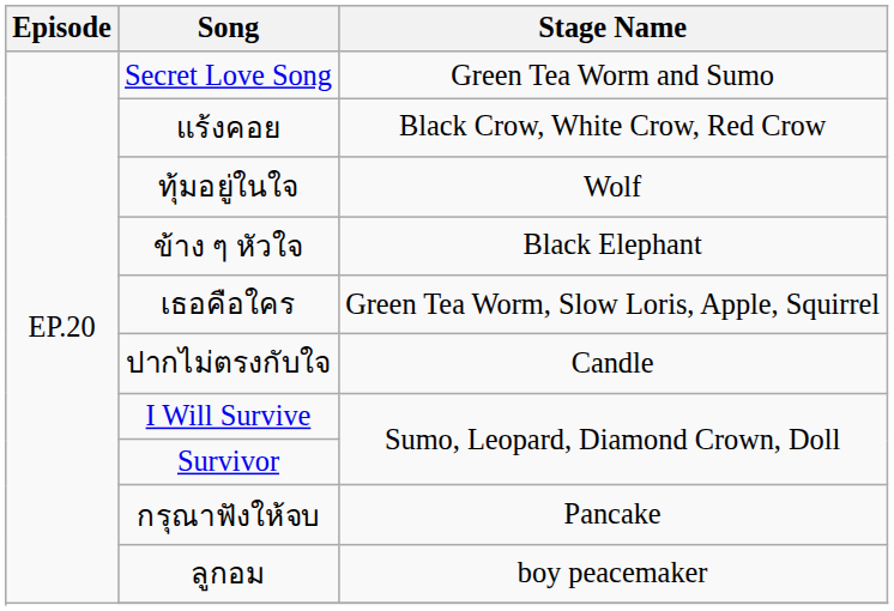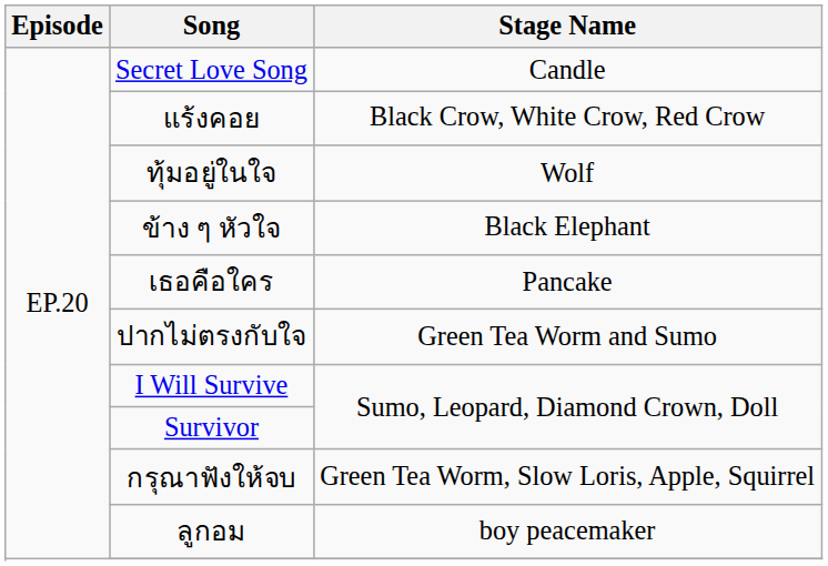 <table class="wikitable">
 <tr>
 <th>Episode</th>
 <th>Song</th>
 <th>Stage Name</th>
 </tr>
 <tr>
 <td rowspan="11" align="center">EP.20</td>
 <td align="center"><a href='#'>Secret Love Song</a></td>
-<td align="center">Green Tea Worm and Sumo</td>
+<td align="center">Candle</td>
 </tr>
 <tr>
 <td align="center">แร้งคอย</td>
 <td align="center">Black Crow, White Crow, Red Crow</td>
 </tr>
 <tr>
 <td align="center">ทุ้มอยู่ในใจ</td>
 <td align="center">Wolf</td>
 </tr>
 <tr>
 <td align="center">ข้าง ๆ หัวใจ</td>
 <td align="center">Black Elephant</td>
 </tr>
 <tr>
 <td align="center">เธอคือใคร</td>
-<td align="center">Green Tea Worm, Slow Loris, Apple, Squirrel</td>
+<td align="center">Pancake</td>
 </tr>
 <tr>
 <td align="center">ปากไม่ตรงกับใจ</td>
-<td align="center">Candle</td>
+<td align="center">Green Tea Worm and Sumo</td>
 </tr>
 <tr>
 <td align="center"><a href='#'>I Will Survive</a></td>
 <td rowspan="2" align="center">Sumo, Leopard, Diamond Crown, Doll</td>
 </tr>
 <tr>
 <td align="center"><a href='#'>Survivor</a></td>
 </tr>
 <tr>
 <td align="center">กรุณาฟังให้จบ</td>
-<td align="center">Pancake</td>
+<td align="center">Green Tea Worm, Slow Loris, Apple, Squirrel</td>
 </tr>
 <tr>
 <td align="center">ลูกอม</td>
 <td align="center">boy peacemaker</td>
 </tr>
 <tr>
 </tr>
 </table>
